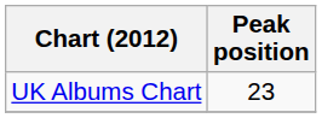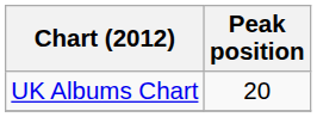 <table class="wikitable sortable">
 <tr>
 <th>Chart (2012)</th>
 <th>Peak<br>position</th>
 </tr>
 <tr>
 <td><a href='#'>UK Albums Chart</a></td>
-<td align="center">23</td>
+<td align="center">20</td>
 </tr>
 <tr>
 </tr>
 </table>
